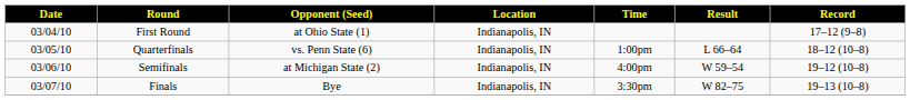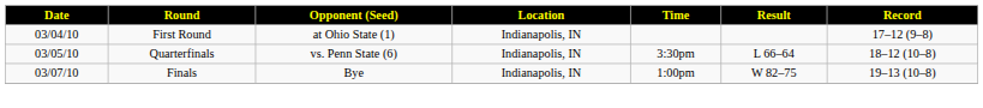 <table class="wikitable" width="80%">
 <tr align="center"  style=" background:black;color:yellow;">
 <td><strong>Date</strong></td>
 <td><strong>Round</strong></td>
 <td><strong>Opponent (Seed)</strong></td>
 <td><strong>Location</strong></td>
 <td><strong>Time</strong></td>
 <td><strong>Result</strong></td>
 <td><strong>Record</strong></td>
 </tr>
 <tr align="center" bgcolor="">
 <td>03/04/10</td>
 <td>First Round</td>
 <td>at Ohio State (1)</td>
 <td>Indianapolis, IN</td>
 <td></td>
 <td></td>
 <td>17–12 (9–8)</td>
 </tr>
 <tr align="center" bgcolor="">
 <td>03/05/10</td>
 <td>Quarterfinals</td>
 <td>vs. Penn State (6)</td>
 <td>Indianapolis, IN</td>
-<td>1:00pm</td>
+<td>3:30pm</td>
 <td>L 66–64</td>
 <td>18–12 (10–8)</td>
-</tr>
-<tr align="center" bgcolor="">
-<td>03/06/10</td>
-<td>Semifinals</td>
-<td>at Michigan State (2)</td>
-<td>Indianapolis, IN</td>
-<td>4:00pm</td>
-<td>W 59–54</td>
-<td>19–12 (10–8)</td>
 </tr>
 <tr align="center" bgcolor="">
 <td>03/07/10</td>
 <td>Finals</td>
 <td>Bye</td>
 <td>Indianapolis, IN</td>
-<td>3:30pm</td>
+<td>1:00pm</td>
 <td>W 82–75</td>
 <td>19–13 (10–8)</td>
 </tr>
 <tr align="center" bgcolor="">
 </tr>
 </table>
